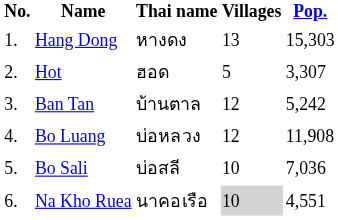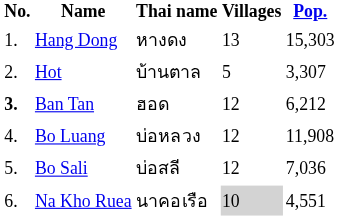 <table>
 <tr>
 <th>No.</th>
 <th>Name</th>
 <th>Thai name</th>
 <th>Villages</th>
 <th><a href='#'>Pop.</a></th>
 </tr>
 <tr>
 <td>1.</td>
 <td><a href='#'>Hang Dong</a></td>
 <td>หางดง</td>
 <td>13</td>
 <td>15,303</td>
 <td></td>
 </tr>
 <tr>
 <td>2.</td>
 <td><a href='#'>Hot</a></td>
-<td>ฮอด</td>
+<td>บ้านตาล</td>
 <td>5</td>
 <td>3,307</td>
 <td></td>
 </tr>
 <tr>
-<td>3.</td>
+<td><strong>3.</strong></td>
 <td><a href='#'>Ban Tan</a></td>
-<td>บ้านตาล</td>
+<td>ฮอด</td>
 <td>12</td>
-<td>5,242</td>
+<td>6,212</td>
 <td></td>
 </tr>
 <tr>
 <td>4.</td>
 <td><a href='#'>Bo Luang</a></td>
 <td>บ่อหลวง</td>
 <td>12</td>
 <td>11,908</td>
 <td></td>
 </tr>
 <tr>
 <td>5.</td>
 <td><a href='#'>Bo Sali</a></td>
 <td>บ่อสลี</td>
-<td>10</td>
+<td>12</td>
 <td>7,036</td>
 <td></td>
 </tr>
 <tr>
 <td>6.</td>
 <td><a href='#'>Na Kho Ruea</a></td>
 <td>นาคอเรือ</td>
 <td style="background: lightgrey;">10</td>
 <td>4,551</td>
 <td></td>
 </tr>
 </table>
